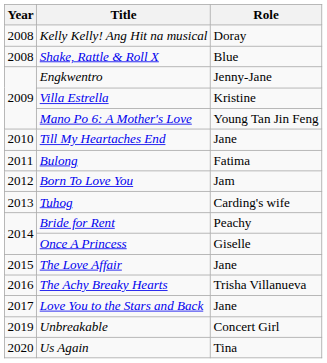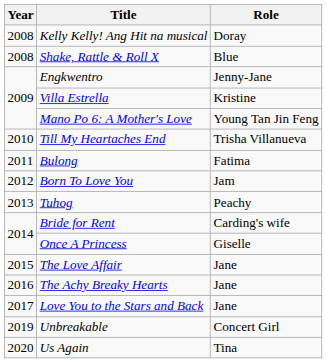 <table class="wikitable">
 <tr>
 <th>Year</th>
 <th>Title</th>
 <th>Role</th>
 </tr>
 <tr>
 <td>2008</td>
 <td><em>Kelly Kelly! Ang Hit na musical</em></td>
 <td>Doray</td>
 </tr>
 <tr>
 <td>2008</td>
 <td><em><a href='#'>Shake, Rattle & Roll X</a></em></td>
 <td>Blue</td>
 </tr>
 <tr>
 <td rowspan=3>2009</td>
 <td><em>Engkwentro</em></td>
 <td>Jenny-Jane</td>
 </tr>
 <tr>
 <td><em><a href='#'>Villa Estrella</a></em></td>
 <td>Kristine</td>
 </tr>
 <tr>
 <td><em><a href='#'>Mano Po 6: A Mother's Love</a></em></td>
 <td>Young Tan Jin Feng</td>
 </tr>
 <tr>
 <td>2010</td>
 <td><em><a href='#'>Till My Heartaches End</a></em></td>
-<td>Jane</td>
+<td>Trisha Villanueva</td>
 </tr>
 <tr>
 <td>2011</td>
 <td><a href='#'><em>Bulong</em></a></td>
 <td>Fatima</td>
 </tr>
 <tr>
 <td>2012</td>
 <td><a href='#'><em> Born To Love You</em></a></td>
 <td>Jam</td>
 </tr>
 <tr>
 <td>2013</td>
 <td><em><a href='#'>Tuhog</a></em></td>
-<td>Carding's wife</td>
+<td>Peachy</td>
 </tr>
 <tr>
 <td rowspan=2>2014</td>
 <td><em><a href='#'>Bride for Rent</a></em></td>
-<td>Peachy</td>
+<td>Carding's wife</td>
 </tr>
 <tr>
 <td><em><a href='#'>Once A Princess</a></em></td>
 <td>Giselle</td>
 </tr>
 <tr>
 <td>2015</td>
 <td><em><a href='#'>The Love Affair</a></em></td>
 <td>Jane</td>
 </tr>
 <tr>
 <td>2016</td>
 <td><em><a href='#'>The Achy Breaky Hearts</a></em></td>
-<td>Trisha Villanueva</td>
+<td>Jane</td>
 </tr>
 <tr>
 <td>2017</td>
 <td><em><a href='#'>Love You to the Stars and Back</a></em></td>
 <td>Jane</td>
 </tr>
 <tr>
 <td>2019</td>
 <td><em>Unbreakable</em></td>
 <td>Concert Girl</td>
 </tr>
 <tr>
 <td>2020</td>
 <td><em>Us Again</em></td>
 <td>Tina</td>
 </tr>
 </table>
